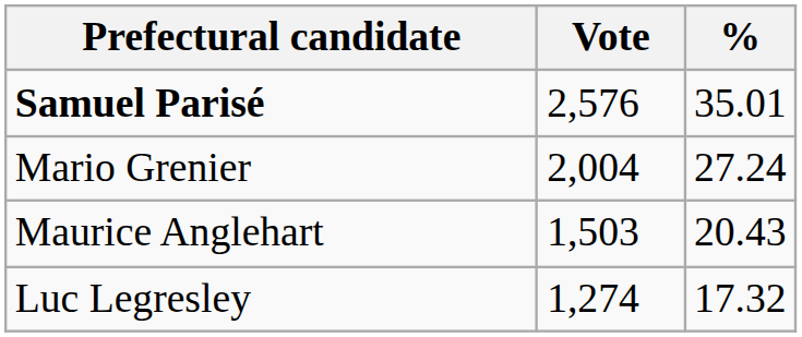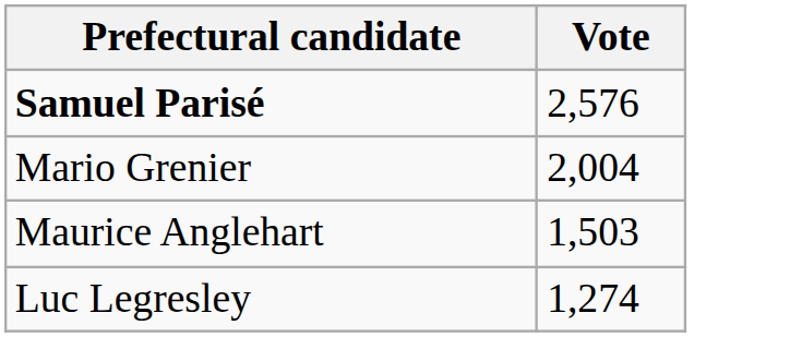 <table class="wikitable">
 <tr>
 <th bgcolor="#DDDDFF" width="200px">Prefectural candidate</th>
 <th bgcolor="#DDDDFF" width="50px">Vote</th>
-<th bgcolor="#DDDDFF" width="30px">%</th>
 </tr>
 <tr>
 <td><strong>Samuel Parisé</strong></td>
 <td>2,576</td>
-<td>35.01</td>
 </tr>
 <tr>
 <td>Mario Grenier</td>
 <td>2,004</td>
-<td>27.24</td>
 </tr>
 <tr>
 <td>Maurice Anglehart</td>
 <td>1,503</td>
-<td>20.43</td>
 </tr>
 <tr>
 <td>Luc Legresley</td>
 <td>1,274</td>
-<td>17.32</td>
 </tr>
 </table>
